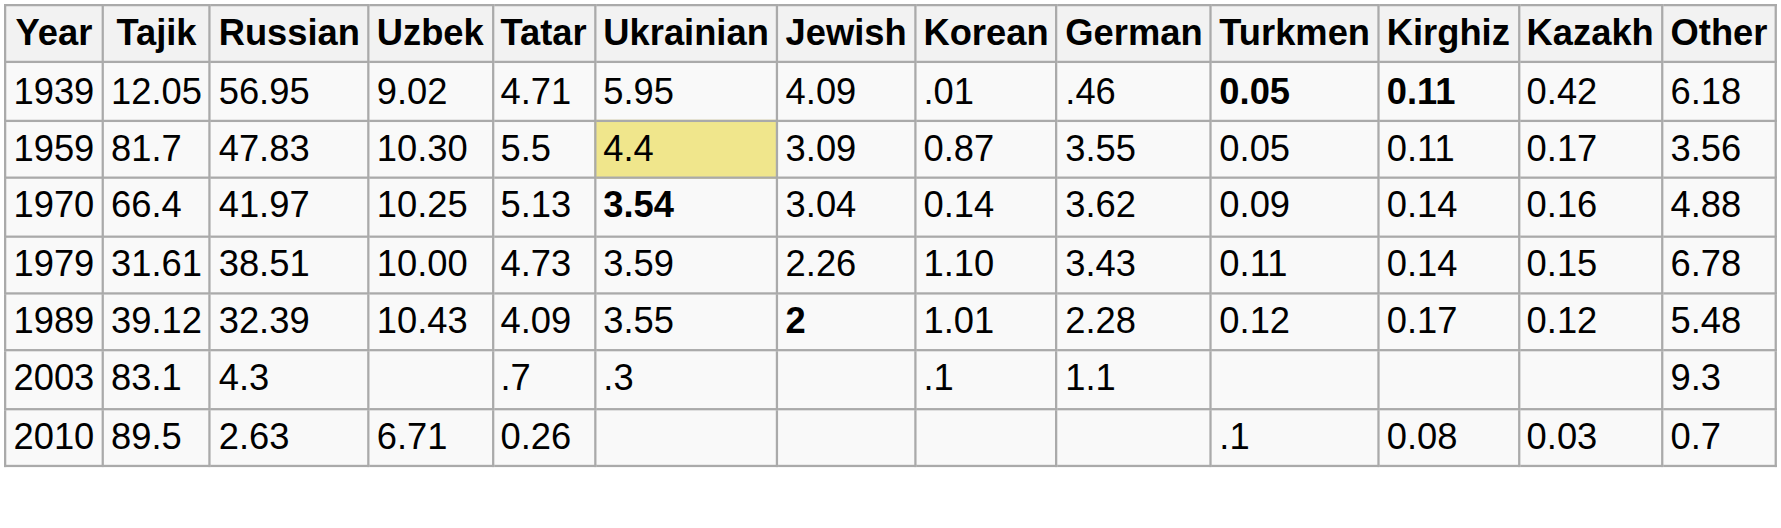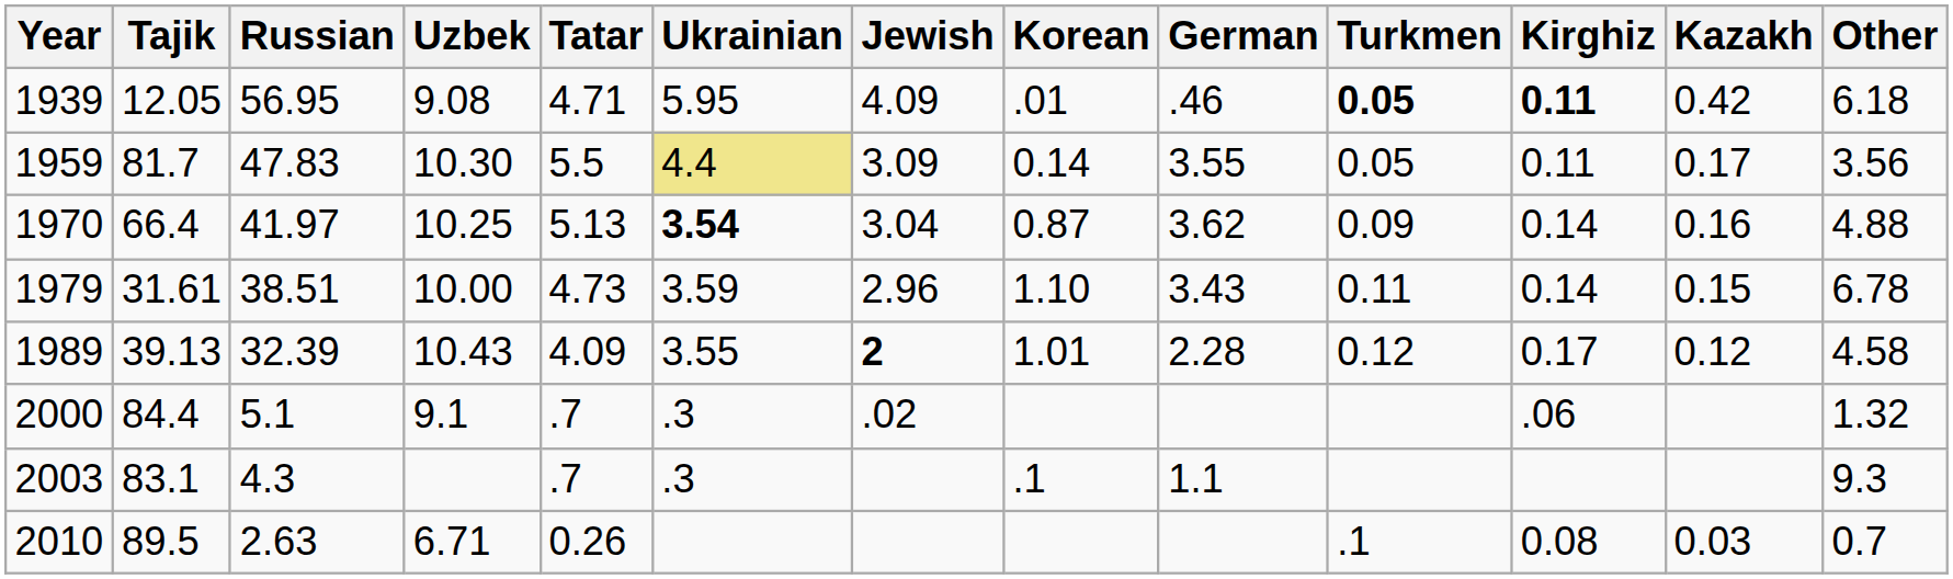 <table class="wikitable">
 <tr>
 <th>Year</th>
 <th>Tajik</th>
 <th>Russian</th>
 <th>Uzbek</th>
 <th>Tatar</th>
 <th>Ukrainian</th>
 <th>Jewish</th>
 <th>Korean</th>
 <th>German</th>
 <th>Turkmen</th>
 <th>Kirghiz</th>
 <th>Kazakh</th>
 <th>Other</th>
 </tr>
 <tr>
 <td>1939</td>
 <td>12.05</td>
 <td>56.95</td>
-<td>9.02</td>
+<td>9.08</td>
 <td>4.71</td>
 <td>5.95</td>
 <td>4.09</td>
 <td>.01</td>
 <td>.46</td>
 <td><strong>0.05</strong></td>
 <td><strong>0.11</strong></td>
 <td>0.42</td>
 <td>6.18</td>
 </tr>
 <tr>
 <td>1959</td>
 <td>81.7</td>
 <td>47.83</td>
 <td>10.30</td>
 <td>5.5</td>
 <td style="background: khaki;">4.4</td>
 <td>3.09</td>
-<td>0.87</td>
+<td>0.14</td>
 <td>3.55</td>
 <td>0.05</td>
 <td>0.11</td>
 <td>0.17</td>
 <td>3.56</td>
 </tr>
 <tr>
 <td>1970</td>
 <td>66.4</td>
 <td>41.97</td>
 <td>10.25</td>
 <td>5.13</td>
 <td><strong>3.54</strong></td>
 <td>3.04</td>
-<td>0.14</td>
+<td>0.87</td>
 <td>3.62</td>
 <td>0.09</td>
 <td>0.14</td>
 <td>0.16</td>
 <td>4.88</td>
 </tr>
 <tr>
 <td>1979</td>
 <td>31.61</td>
 <td>38.51</td>
 <td>10.00</td>
 <td>4.73</td>
 <td>3.59</td>
-<td>2.26</td>
+<td>2.96</td>
 <td>1.10</td>
 <td>3.43</td>
 <td>0.11</td>
 <td>0.14</td>
 <td>0.15</td>
 <td>6.78</td>
 </tr>
 <tr>
 <td>1989</td>
-<td>39.12</td>
+<td>39.13</td>
 <td>32.39</td>
 <td>10.43</td>
 <td>4.09</td>
 <td>3.55</td>
 <td><strong>2</strong></td>
 <td>1.01</td>
 <td>2.28</td>
 <td>0.12</td>
 <td>0.17</td>
 <td>0.12</td>
-<td>5.48</td>
+<td>4.58</td>
+</tr>
+<tr>
+<td>2000</td>
+<td>84.4</td>
+<td>5.1</td>
+<td>9.1</td>
+<td>.7</td>
+<td>.3</td>
+<td>.02</td>
+<td></td>
+<td></td>
+<td></td>
+<td>.06</td>
+<td></td>
+<td>1.32</td>
 </tr>
 <tr>
 <td>2003</td>
 <td>83.1</td>
 <td>4.3</td>
 <td></td>
 <td>.7</td>
 <td>.3</td>
 <td></td>
 <td>.1</td>
 <td>1.1</td>
 <td></td>
 <td></td>
 <td></td>
 <td>9.3</td>
 </tr>
 <tr>
 <td>2010</td>
 <td>89.5</td>
 <td>2.63</td>
 <td>6.71</td>
 <td>0.26</td>
 <td></td>
 <td></td>
 <td></td>
 <td></td>
 <td>.1</td>
 <td>0.08</td>
 <td>0.03</td>
 <td>0.7</td>
 </tr>
 </table>
